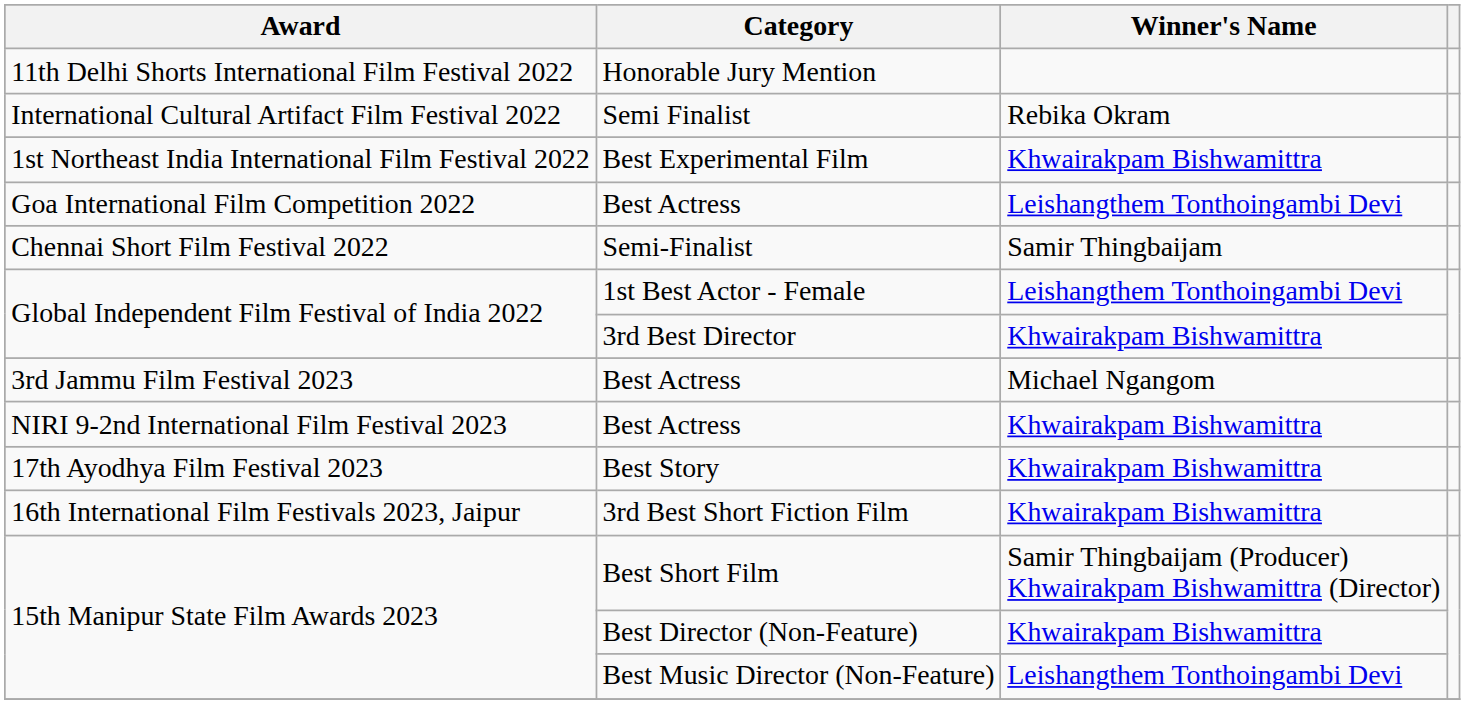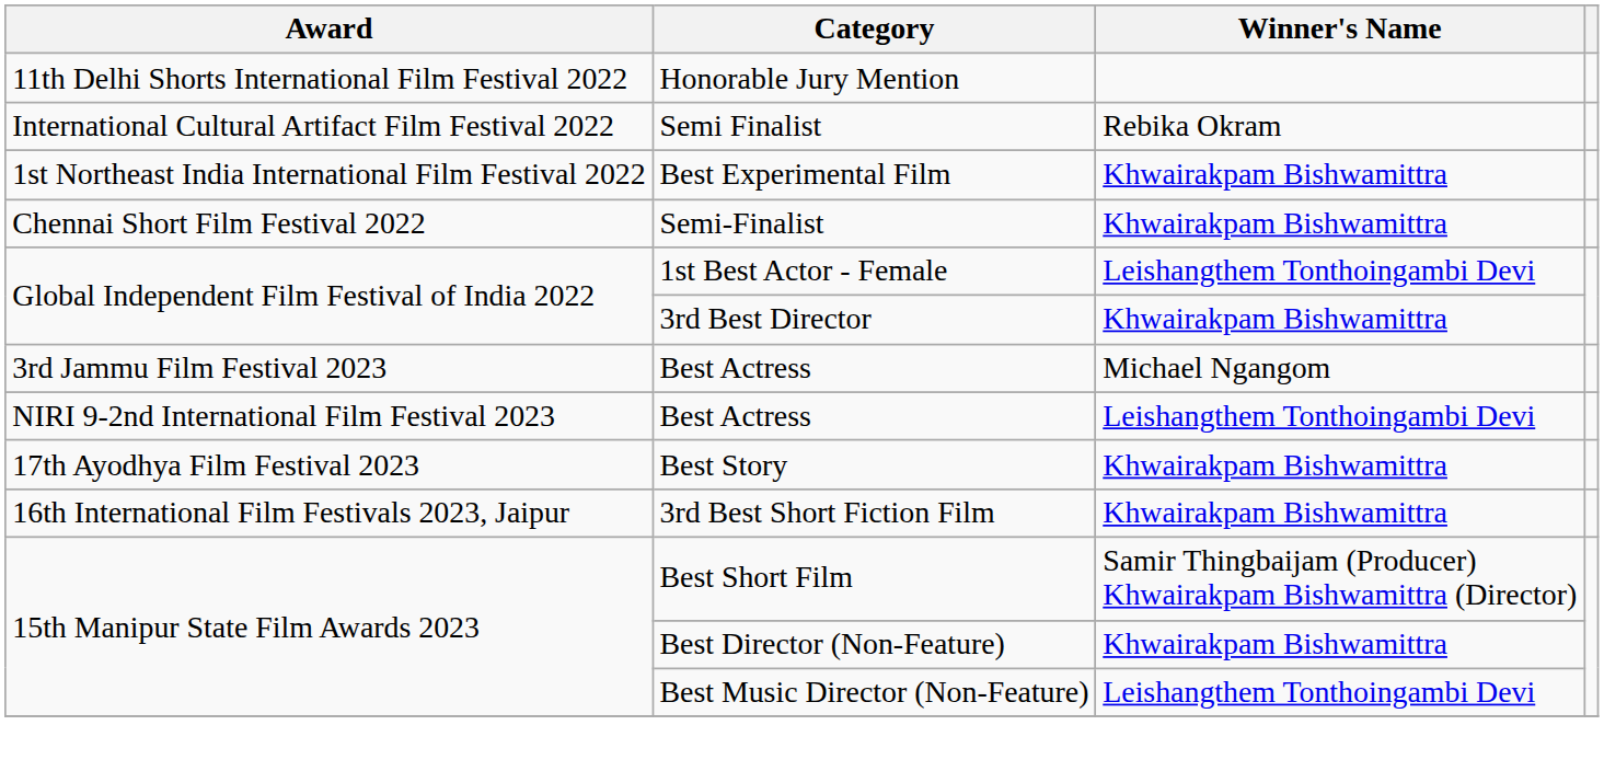 <table class="wikitable sortable">
 <tr>
 <th>Award</th>
 <th>Category</th>
 <th>Winner's Name</th>
 <th></th>
 </tr>
 <tr>
 <td>11th Delhi Shorts International Film Festival 2022</td>
 <td>Honorable Jury Mention</td>
 <td></td>
 <td></td>
 </tr>
 <tr>
 <td>International Cultural Artifact Film Festival 2022</td>
 <td>Semi Finalist</td>
 <td>Rebika Okram</td>
 <td></td>
 </tr>
 <tr>
 <td>1st Northeast India International Film Festival 2022</td>
 <td>Best Experimental Film</td>
 <td><a href='#'>Khwairakpam Bishwamittra</a></td>
 <td></td>
 </tr>
 <tr>
-<td>Goa International Film Competition 2022</td>
-<td>Best Actress</td>
-<td><a href='#'>Leishangthem Tonthoingambi Devi</a></td>
-<td></td>
-</tr>
-<tr>
 <td>Chennai Short Film Festival 2022</td>
 <td>Semi-Finalist</td>
-<td>Samir Thingbaijam</td>
+<td><a href='#'>Khwairakpam Bishwamittra</a></td>
 <td></td>
 </tr>
 <tr>
 <td rowspan="2">Global Independent Film Festival of India 2022</td>
 <td>1st Best Actor - Female</td>
 <td><a href='#'>Leishangthem Tonthoingambi Devi</a></td>
 <td rowspan="2"></td>
 </tr>
 <tr>
 <td>3rd Best Director</td>
 <td><a href='#'>Khwairakpam Bishwamittra</a></td>
 </tr>
 <tr>
 <td>3rd Jammu Film Festival 2023</td>
 <td>Best Actress</td>
 <td>Michael Ngangom</td>
 <td></td>
 </tr>
 <tr>
 <td>NIRI 9-2nd International Film Festival 2023</td>
 <td>Best Actress</td>
-<td><a href='#'>Khwairakpam Bishwamittra</a></td>
+<td><a href='#'>Leishangthem Tonthoingambi Devi</a></td>
 <td></td>
 </tr>
 <tr>
 <td>17th Ayodhya Film Festival 2023</td>
 <td>Best Story</td>
 <td><a href='#'>Khwairakpam Bishwamittra</a></td>
 <td></td>
 </tr>
 <tr>
 <td>16th International Film Festivals 2023, Jaipur</td>
 <td>3rd Best Short Fiction Film</td>
 <td><a href='#'>Khwairakpam Bishwamittra</a></td>
 <td></td>
 </tr>
 <tr>
 <td rowspan="3">15th Manipur State Film Awards 2023</td>
 <td>Best Short Film</td>
 <td>Samir Thingbaijam (Producer)<br><a href='#'>Khwairakpam Bishwamittra</a> (Director)</td>
 <td rowspan="3"></td>
 </tr>
 <tr>
 <td>Best Director (Non-Feature)</td>
 <td><a href='#'>Khwairakpam Bishwamittra</a></td>
 </tr>
 <tr>
 <td>Best Music Director (Non-Feature)</td>
 <td><a href='#'>Leishangthem Tonthoingambi Devi</a></td>
 </tr>
 <tr>
 </tr>
 </table>
